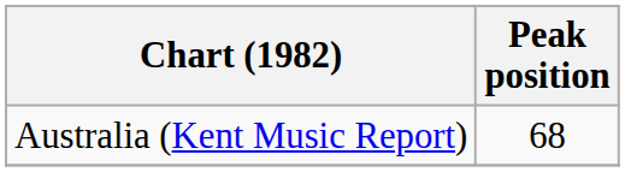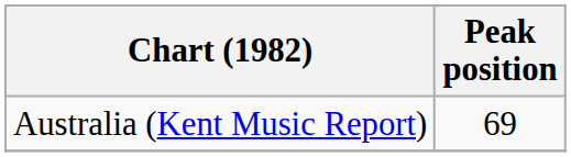 <table class="wikitable sortable">
 <tr>
 <th>Chart (1982)</th>
 <th>Peak<br>position</th>
 </tr>
 <tr>
 <td>Australia (<a href='#'>Kent Music Report</a>)</td>
-<td align="center">68</td>
+<td align="center">69</td>
 </tr>
 <tr>
 </tr>
 <tr>
 </tr>
 <tr>
 </tr>
 <tr>
 </tr>
 <tr>
 </tr>
 </table>
